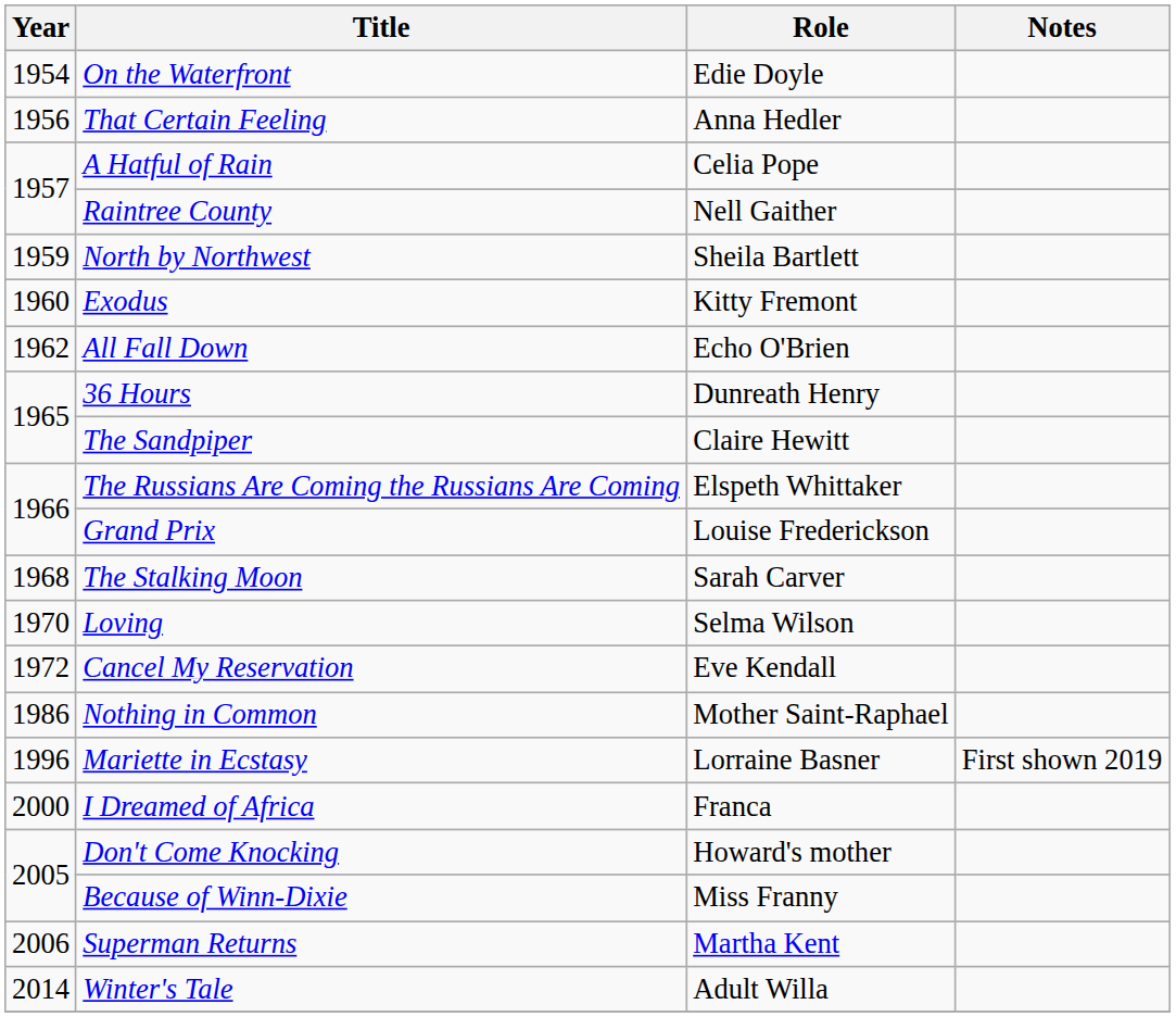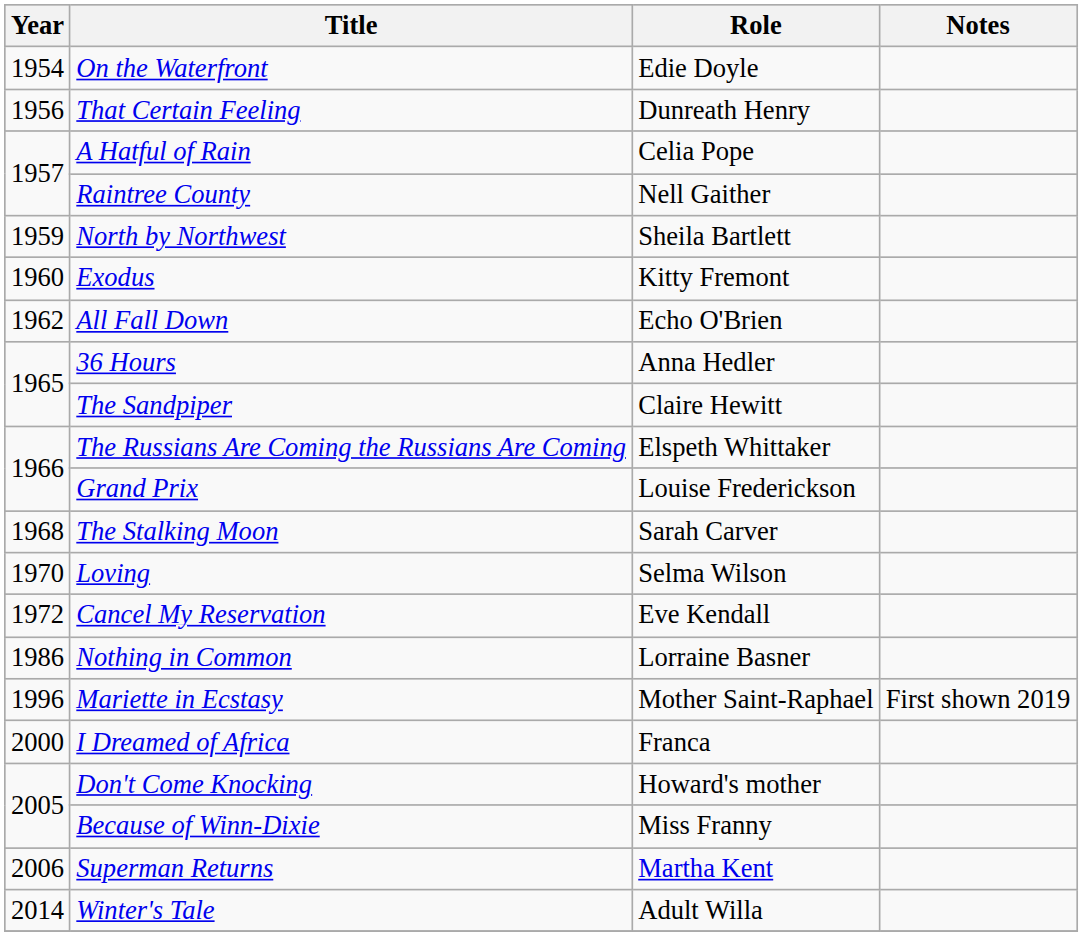 <table class="wikitable sortable">
 <tr>
 <th>Year</th>
 <th>Title</th>
 <th>Role</th>
 <th>Notes</th>
 </tr>
 <tr>
 <td align=center>1954</td>
 <td><em><a href='#'>On the Waterfront</a></em></td>
 <td>Edie Doyle</td>
 <td></td>
 </tr>
 <tr>
 <td align=center>1956</td>
 <td><em><a href='#'>That Certain Feeling</a></em></td>
-<td>Anna Hedler</td>
+<td>Dunreath Henry</td>
 <td></td>
 </tr>
 <tr>
 <td rowspan=2 align=center>1957</td>
 <td><em><a href='#'>A Hatful of Rain</a></em></td>
 <td>Celia Pope</td>
 <td></td>
 </tr>
 <tr>
 <td><em><a href='#'>Raintree County</a></em></td>
 <td>Nell Gaither</td>
 <td></td>
 </tr>
 <tr>
 <td align=center>1959</td>
 <td><em><a href='#'>North by Northwest</a></em></td>
 <td>Sheila Bartlett</td>
 <td></td>
 </tr>
 <tr>
 <td align=center>1960</td>
 <td><em><a href='#'>Exodus</a></em></td>
 <td>Kitty Fremont</td>
 <td></td>
 </tr>
 <tr>
 <td align=center>1962</td>
 <td><em><a href='#'>All Fall Down</a></em></td>
 <td>Echo O'Brien</td>
 <td></td>
 </tr>
 <tr>
 <td rowspan=2 align=center>1965</td>
 <td><em><a href='#'>36 Hours</a></em></td>
-<td>Dunreath Henry</td>
+<td>Anna Hedler</td>
 <td></td>
 </tr>
 <tr>
 <td><em><a href='#'>The Sandpiper</a></em></td>
 <td>Claire Hewitt</td>
 <td></td>
 </tr>
 <tr>
 <td rowspan=2 align=center>1966</td>
 <td><em><a href='#'>The Russians Are Coming the Russians Are Coming</a></em></td>
 <td>Elspeth Whittaker</td>
 <td></td>
 </tr>
 <tr>
 <td><em><a href='#'>Grand Prix</a></em></td>
 <td>Louise Frederickson</td>
 <td></td>
 </tr>
 <tr>
 <td align=center>1968</td>
 <td><em><a href='#'>The Stalking Moon</a></em></td>
 <td>Sarah Carver</td>
 <td></td>
 </tr>
 <tr>
 <td align=center>1970</td>
 <td><em><a href='#'>Loving</a></em></td>
 <td>Selma Wilson</td>
 <td></td>
 </tr>
 <tr>
 <td align=center>1972</td>
 <td><em><a href='#'>Cancel My Reservation</a></em></td>
 <td>Eve Kendall</td>
 <td></td>
 </tr>
 <tr>
 <td align=center>1986</td>
 <td><em><a href='#'>Nothing in Common</a></em></td>
-<td>Mother Saint-Raphael</td>
+<td>Lorraine Basner</td>
 <td></td>
 </tr>
 <tr>
 <td align=center>1996</td>
 <td><em><a href='#'>Mariette in Ecstasy</a></em></td>
-<td>Lorraine Basner</td>
+<td>Mother Saint-Raphael</td>
 <td>First shown 2019</td>
 </tr>
 <tr>
 <td align=center>2000</td>
 <td><em><a href='#'>I Dreamed of Africa</a></em></td>
 <td>Franca</td>
 <td></td>
 </tr>
 <tr>
 <td rowspan=2 align=center>2005</td>
 <td><em><a href='#'>Don't Come Knocking</a></em></td>
 <td>Howard's mother</td>
 <td></td>
 </tr>
 <tr>
 <td><em><a href='#'>Because of Winn-Dixie</a></em></td>
 <td>Miss Franny</td>
 <td></td>
 </tr>
 <tr>
 <td align=center>2006</td>
 <td><em><a href='#'>Superman Returns</a></em></td>
 <td><a href='#'>Martha Kent</a></td>
 <td></td>
 </tr>
 <tr>
 <td align=center>2014</td>
 <td><em><a href='#'>Winter's Tale</a></em></td>
 <td>Adult Willa</td>
 <td></td>
 </tr>
 <tr>
 </tr>
 </table>
